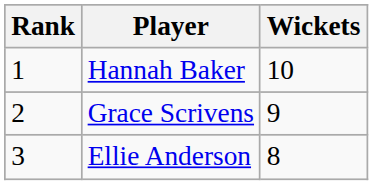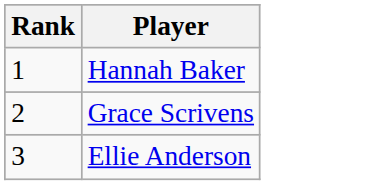 <table class="wikitable">
 <tr>
 <th>Rank</th>
 <th>Player</th>
-<th>Wickets</th>
 </tr>
 <tr>
 <td>1</td>
 <td><a href='#'>Hannah Baker</a></td>
-<td>10</td>
 </tr>
 <tr>
 <td>2</td>
 <td><a href='#'>Grace Scrivens</a></td>
-<td>9</td>
 </tr>
 <tr>
 <td>3</td>
 <td><a href='#'>Ellie Anderson</a></td>
-<td>8</td>
 </tr>
 </table>
